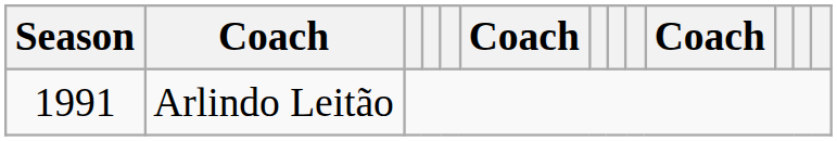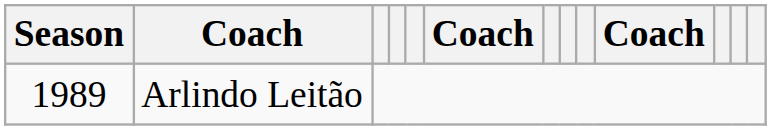 <table class="wikitable" style="text-align:center;">
 <tr>
 <th>Season</th>
 <th>Coach</th>
 <th></th>
 <th></th>
 <th></th>
 <th>Coach</th>
 <th></th>
 <th></th>
 <th></th>
 <th>Coach</th>
 <th></th>
 <th></th>
 <th></th>
 </tr>
 <tr>
-<td>1991</td>
+<td>1989</td>
 <td> Arlindo Leitão</td>
 </tr>
 </table>
